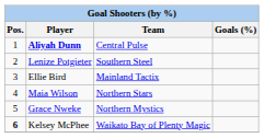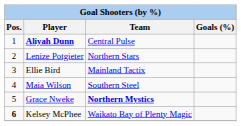 <table class="wikitable"  style="float:left; font-size:90%;">
 <tr>
 <th colspan=4 style=background:#ABCDEF>Goal Shooters (by %)</th>
 </tr>
 <tr>
 <th>Pos.</th>
 <th>Player</th>
 <th>Team</th>
 <th>Goals (%)</th>
 </tr>
 <tr>
 <td align=center>1</td>
 <td><strong><a href='#'>Aliyah Dunn</a></strong></td>
 <td><a href='#'>Central Pulse</a></td>
 <td align=center></td>
 </tr>
 <tr>
 <td align=center>2</td>
 <td><a href='#'>Lenize Potgieter</a></td>
-<td><a href='#'>Southern Steel</a></td>
+<td><a href='#'>Northern Stars</a></td>
 <td align=center></td>
 </tr>
 <tr>
 <td align=center>3</td>
 <td>Ellie Bird</td>
 <td><a href='#'>Mainland Tactix</a></td>
 <td align=center></td>
 </tr>
 <tr>
 <td align=center>4</td>
 <td><a href='#'>Maia Wilson</a></td>
-<td><a href='#'>Northern Stars</a></td>
+<td><a href='#'>Southern Steel</a></td>
 <td align=center></td>
 </tr>
 <tr>
 <td align=center>5</td>
 <td><a href='#'>Grace Nweke</a></td>
-<td><a href='#'>Northern Mystics</a></td>
+<td><strong><a href='#'>Northern Mystics</a></strong></td>
 <td align=center></td>
 </tr>
 <tr>
 <td align=center><strong>6</strong></td>
 <td>Kelsey McPhee</td>
 <td><a href='#'>Waikato Bay of Plenty Magic</a></td>
 <td align=center></td>
 </tr>
 <tr>
 </tr>
 </table>
